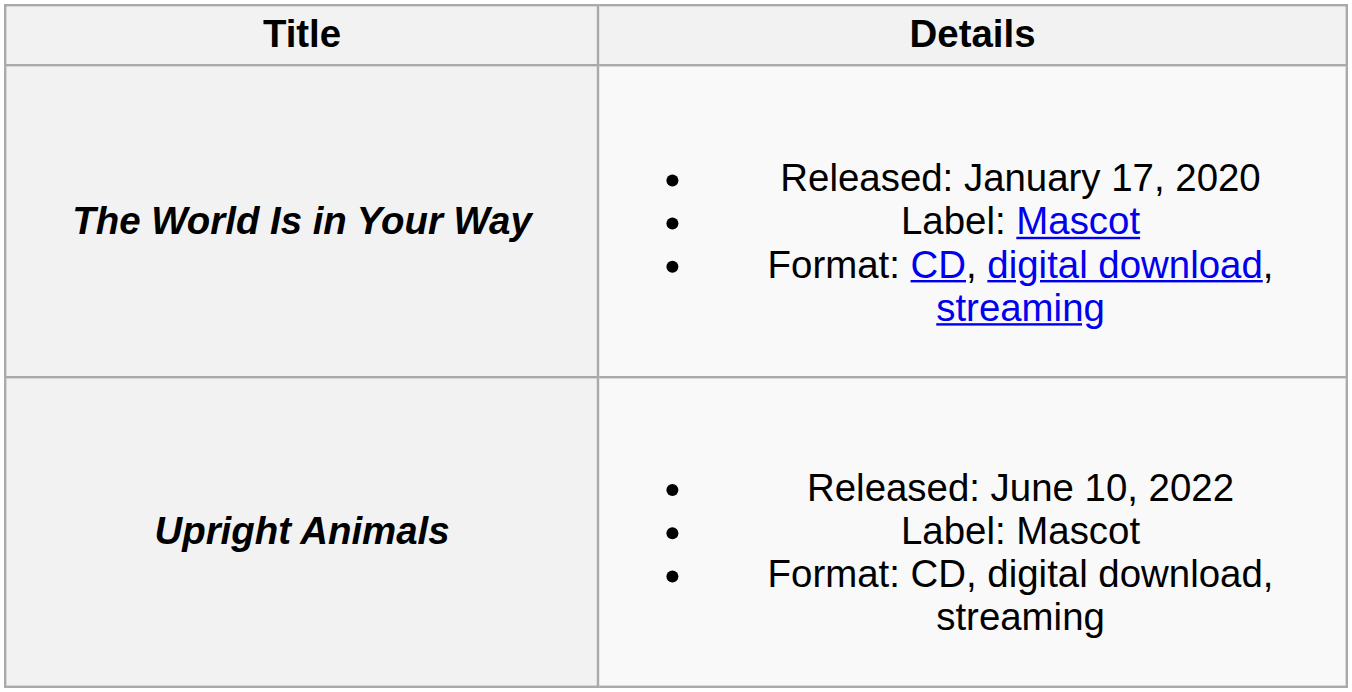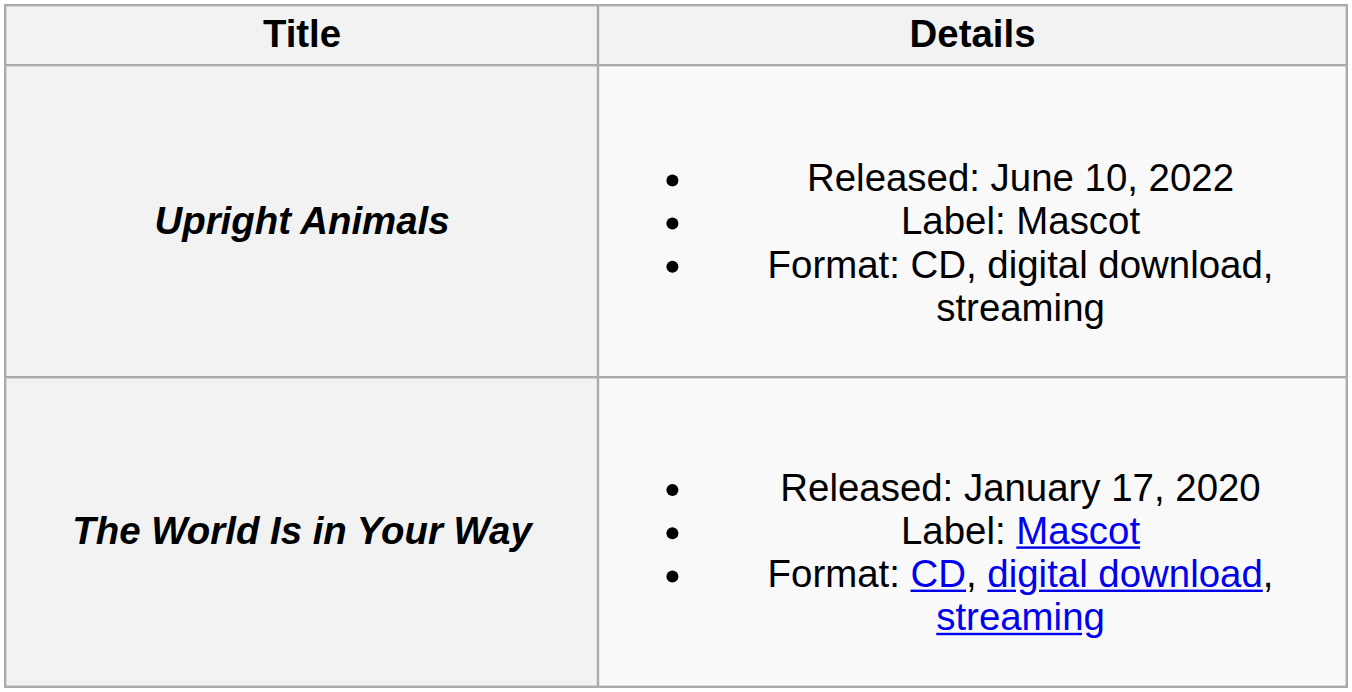 <table class="wikitable plainrowheaders" style="text-align:center">
 <tr>
 <th scope="col" style="width:15em;">Title</th>
 <th scope="col" style="width:19em;">Details</th>
 </tr>
 <tr>
+<th scope="row"><em>Upright Animals</em></th>
+<td><br><ul><li>Released: June 10, 2022</li><li>Label: Mascot</li><li>Format: CD, digital download, streaming</li></ul></td>
+</tr>
+<tr>
 <th scope="row"><em>The World Is in Your Way</em></th>
 <td><br><ul><li>Released: January 17, 2020</li><li>Label: <a href='#'>Mascot</a></li><li>Format: <a href='#'>CD</a>, <a href='#'>digital download</a>, <a href='#'>streaming</a></li></ul></td>
 </tr>
-<tr>
-<th scope="row"><em>Upright Animals</em></th>
-<td><br><ul><li>Released: June 10, 2022</li><li>Label: Mascot</li><li>Format: CD, digital download, streaming</li></ul></td>
-</tr>
 </table>
